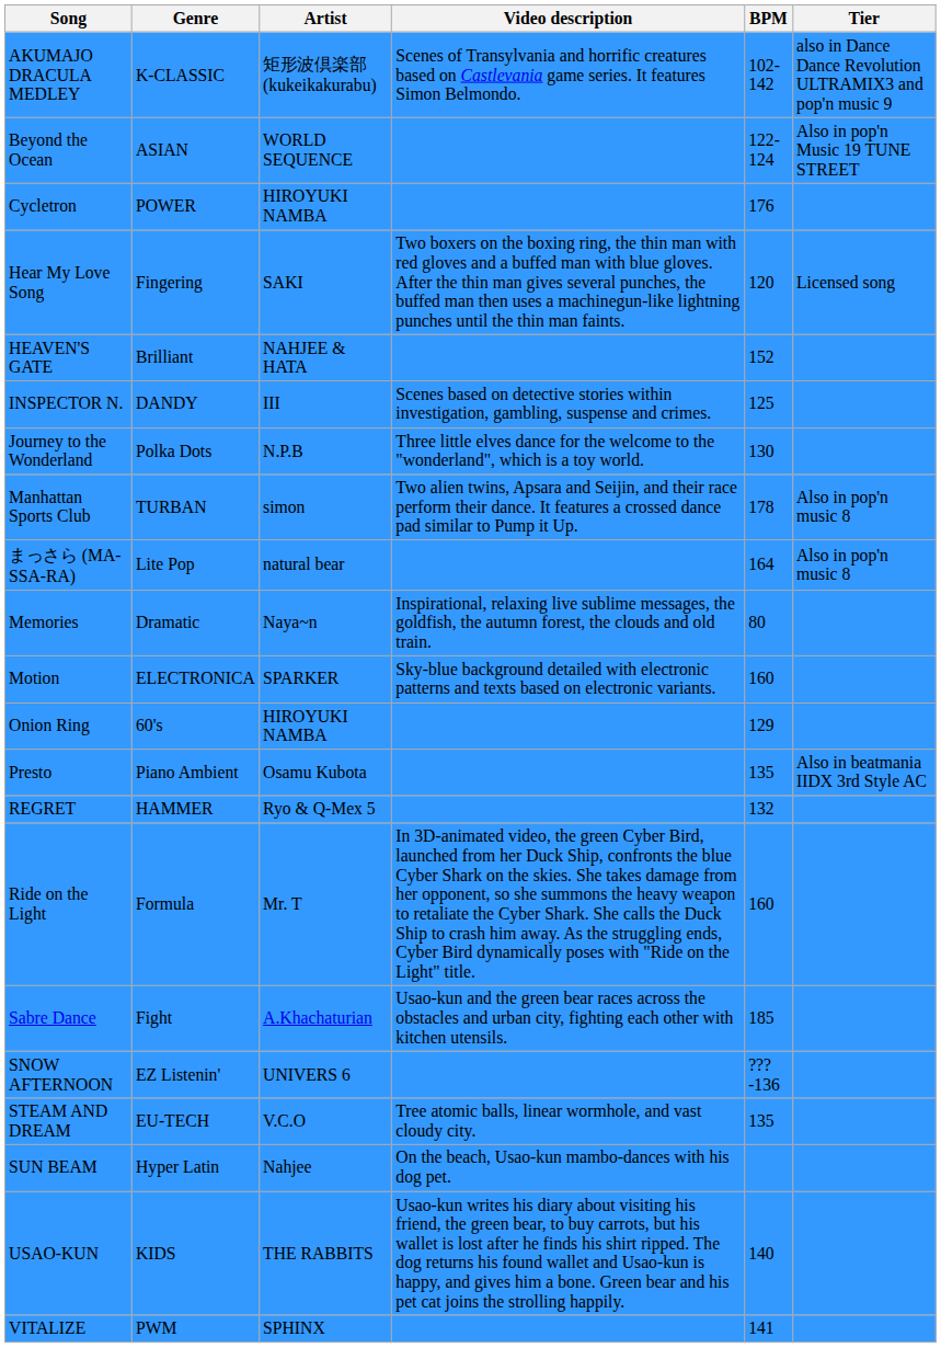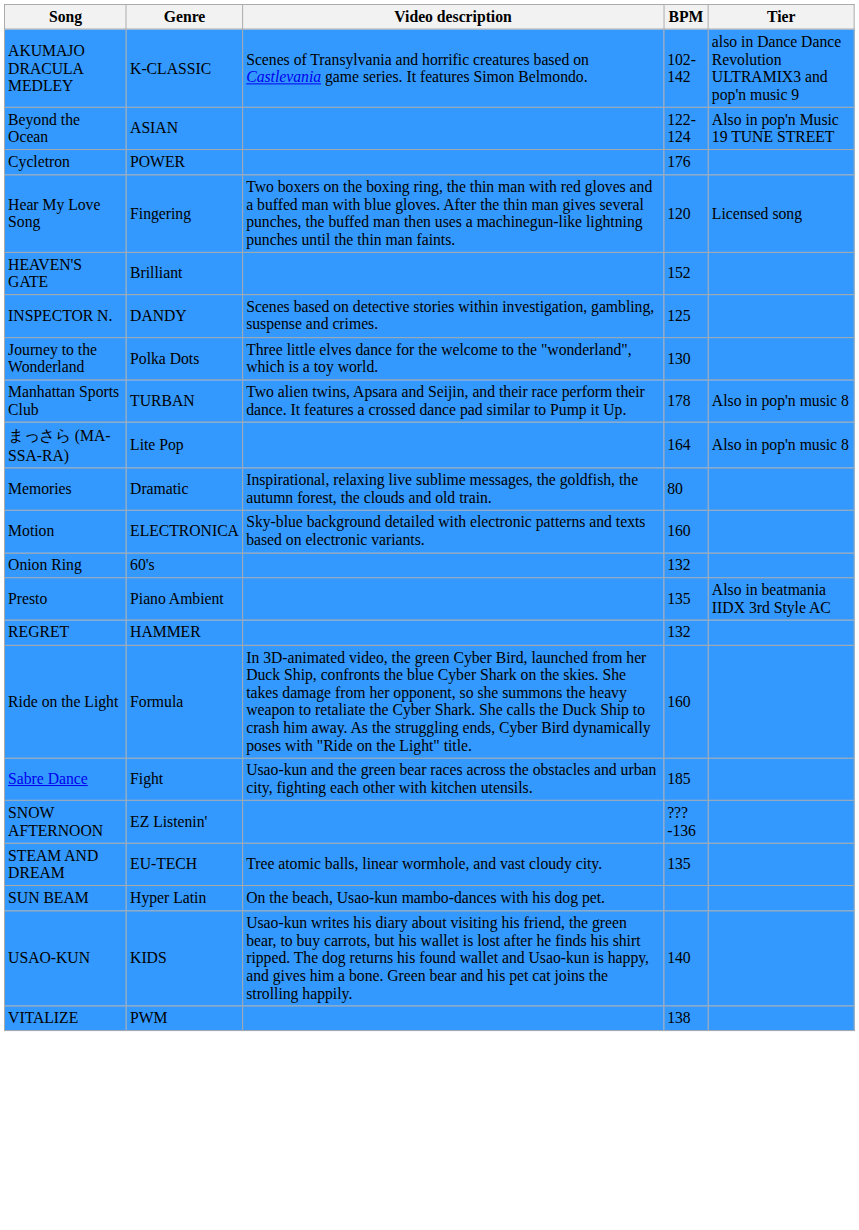 <table class="wikitable">
 <tr>
 <th>Song</th>
 <th>Genre</th>
-<th>Artist</th>
 <th>Video description</th>
 <th>BPM</th>
 <th>Tier</th>
 </tr>
 <tr style="background:#3399FF;">
 <td>AKUMAJO DRACULA MEDLEY</td>
 <td>K-CLASSIC</td>
-<td>矩形波倶楽部 (kukeikakurabu)</td>
 <td>Scenes of Transylvania and horrific creatures based on <em><a href='#'>Castlevania</a></em> game series. It features Simon Belmondo.</td>
 <td>102-142</td>
 <td>also in Dance Dance Revolution ULTRAMIX3 and pop'n music 9</td>
 </tr>
 <tr style="background:#3399FF;">
 <td>Beyond the Ocean</td>
 <td>ASIAN</td>
-<td>WORLD SEQUENCE</td>
 <td></td>
 <td>122-124</td>
 <td>Also in pop'n Music 19 TUNE STREET</td>
 </tr>
 <tr style="background:#3399FF;">
 <td>Cycletron</td>
 <td>POWER</td>
-<td>HIROYUKI NAMBA</td>
 <td></td>
 <td>176</td>
 <td></td>
 </tr>
 <tr style="background:#3399FF;">
 <td>Hear My Love Song</td>
 <td>Fingering</td>
-<td>SAKI</td>
 <td>Two boxers on the boxing ring, the thin man with red gloves and a buffed man with blue gloves. After the thin man gives several punches, the buffed man then uses a machinegun-like lightning punches until the thin man faints.</td>
 <td>120</td>
 <td>Licensed song</td>
 </tr>
 <tr style="background:#3399FF;">
 <td>HEAVEN'S GATE</td>
 <td>Brilliant</td>
-<td>NAHJEE & HATA</td>
 <td></td>
 <td>152</td>
 <td></td>
 </tr>
 <tr style="background:#3399FF;">
 <td>INSPECTOR N.</td>
 <td>DANDY</td>
-<td>III</td>
 <td>Scenes based on detective stories within investigation, gambling, suspense and crimes.</td>
 <td>125</td>
 <td></td>
 </tr>
 <tr style="background:#3399FF;">
 <td>Journey to the Wonderland</td>
 <td>Polka Dots</td>
-<td>N.P.B</td>
 <td>Three little elves dance for the welcome to the "wonderland", which is a toy world.</td>
 <td>130</td>
 <td></td>
 </tr>
 <tr style="background:#3399FF;">
 <td>Manhattan Sports Club</td>
 <td>TURBAN</td>
-<td>simon</td>
 <td>Two alien twins, Apsara and Seijin, and their race perform their dance. It features a crossed dance pad similar to Pump it Up.</td>
 <td>178</td>
 <td>Also in pop'n music 8</td>
 </tr>
 <tr style="background:#3399FF;">
 <td>まっさら (MA-SSA-RA)</td>
 <td>Lite Pop</td>
-<td>natural bear</td>
 <td></td>
 <td>164</td>
 <td>Also in pop'n music 8</td>
 </tr>
 <tr style="background:#3399FF;">
 <td>Memories</td>
 <td>Dramatic</td>
-<td>Naya~n</td>
 <td>Inspirational, relaxing live sublime messages, the goldfish, the autumn forest, the clouds and old train.</td>
 <td>80</td>
 <td></td>
 </tr>
 <tr style="background:#3399FF;">
 <td>Motion</td>
 <td>ELECTRONICA</td>
-<td>SPARKER</td>
 <td>Sky-blue background detailed with electronic patterns and texts based on electronic variants.</td>
 <td>160</td>
 <td></td>
 </tr>
 <tr style="background:#3399FF;">
 <td>Onion Ring</td>
 <td>60's</td>
-<td>HIROYUKI NAMBA</td>
 <td></td>
-<td>129</td>
+<td>132</td>
 <td></td>
 </tr>
 <tr style="background:#3399FF;">
 <td>Presto</td>
 <td>Piano Ambient</td>
-<td>Osamu Kubota</td>
 <td></td>
 <td>135</td>
 <td>Also in beatmania IIDX 3rd Style AC</td>
 </tr>
 <tr style="background:#3399FF;">
 <td>REGRET</td>
 <td>HAMMER</td>
-<td>Ryo & Q-Mex 5</td>
 <td></td>
 <td>132</td>
 <td></td>
 </tr>
 <tr style="background:#3399FF;">
 <td>Ride on the Light</td>
 <td>Formula</td>
-<td>Mr. T</td>
 <td>In 3D-animated video, the green Cyber Bird, launched from her Duck Ship, confronts the blue Cyber Shark on the skies. She takes damage from her opponent, so she summons the heavy weapon to retaliate the Cyber Shark. She calls the Duck Ship to crash him away. As the struggling ends, Cyber Bird dynamically poses with "Ride on the Light" title.</td>
 <td>160</td>
 <td></td>
 </tr>
 <tr style="background:#3399FF;">
 <td><a href='#'>Sabre Dance</a></td>
 <td>Fight</td>
-<td><a href='#'>A.Khachaturian</a></td>
 <td>Usao-kun and the green bear races across the obstacles and urban city, fighting each other with kitchen utensils.</td>
 <td>185</td>
 <td></td>
 </tr>
 <tr style="background:#3399FF;">
 <td>SNOW AFTERNOON</td>
 <td>EZ Listenin'</td>
-<td>UNIVERS 6</td>
 <td></td>
 <td>???-136</td>
 <td></td>
 </tr>
 <tr style="background:#3399FF;">
 <td>STEAM AND DREAM</td>
 <td>EU-TECH</td>
-<td>V.C.O</td>
 <td>Tree atomic balls, linear wormhole, and vast cloudy city.</td>
 <td>135</td>
 <td></td>
 </tr>
 <tr style="background:#3399FF;">
 <td>SUN BEAM</td>
 <td>Hyper Latin</td>
-<td>Nahjee</td>
 <td>On the beach, Usao-kun mambo-dances with his dog pet.</td>
 <td></td>
 <td></td>
 </tr>
 <tr style="background:#3399FF;">
 <td>USAO-KUN</td>
 <td>KIDS</td>
-<td>THE RABBITS</td>
 <td>Usao-kun writes his diary about visiting his friend, the green bear, to buy carrots, but his wallet is lost after he finds his shirt ripped. The dog returns his found wallet and Usao-kun is happy, and gives him a bone. Green bear and his pet cat joins the strolling happily.</td>
 <td>140</td>
 <td></td>
 </tr>
 <tr style="background:#3399FF;">
 <td>VITALIZE</td>
 <td>PWM</td>
-<td>SPHINX</td>
 <td></td>
-<td>141</td>
+<td>138</td>
 <td></td>
 </tr>
 </table>
